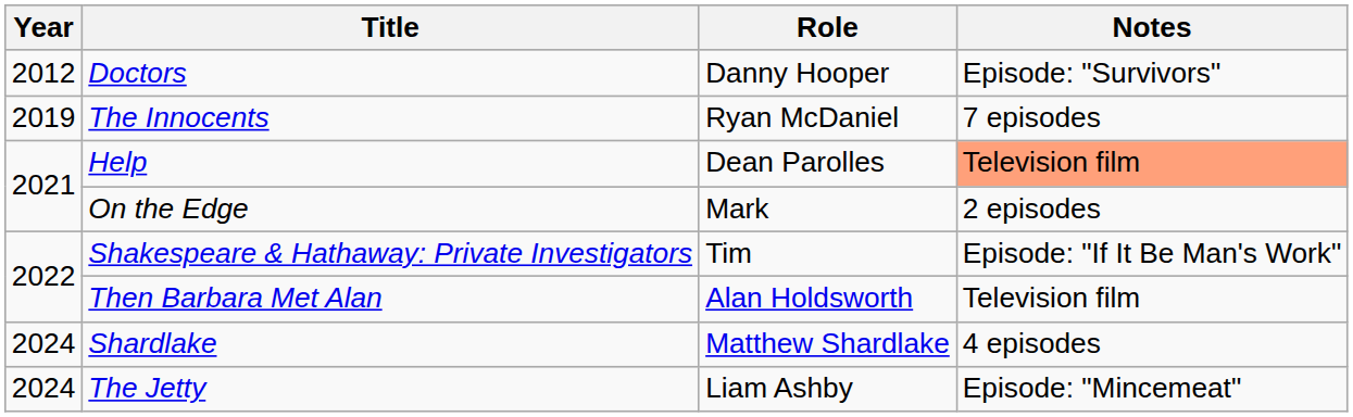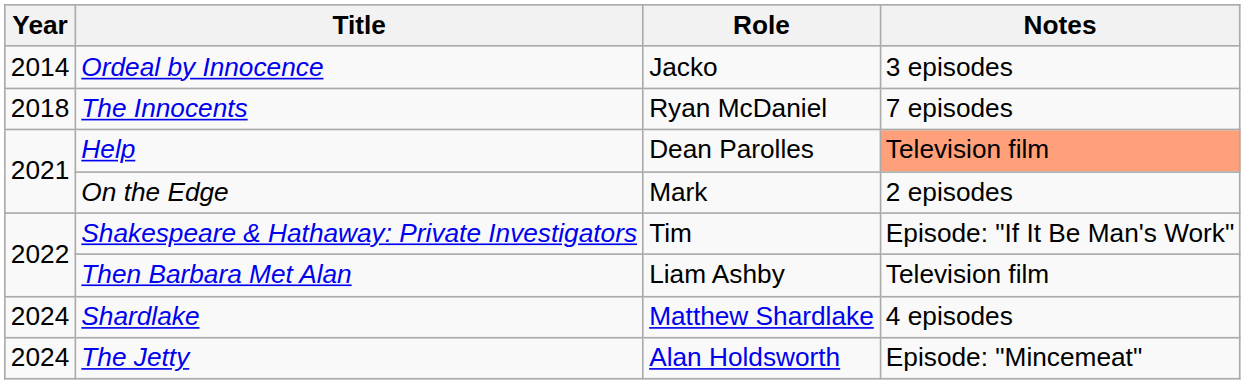 <table class="wikitable">
 <tr>
 <th>Year</th>
 <th>Title</th>
 <th>Role</th>
 <th>Notes</th>
 </tr>
 <tr>
-<td>2012</td>
-<td><em><a href='#'>Doctors</a></em></td>
-<td>Danny Hooper</td>
-<td>Episode: "Survivors"</td>
+<td>2014</td>
+<td><em><a href='#'>Ordeal by Innocence</a></em></td>
+<td>Jacko</td>
+<td>3 episodes</td>
 </tr>
 <tr>
-<td>2019</td>
+<td>2018</td>
 <td><em><a href='#'>The Innocents</a></em></td>
 <td>Ryan McDaniel</td>
 <td>7 episodes</td>
 </tr>
 <tr>
 <td rowspan="2">2021</td>
 <td><em><a href='#'>Help</a></em></td>
 <td>Dean Parolles</td>
 <td style="background: lightsalmon;">Television film</td>
 </tr>
 <tr>
 <td><em>On the Edge</em></td>
 <td>Mark</td>
 <td>2 episodes</td>
 </tr>
 <tr>
 <td rowspan="2">2022</td>
 <td><em><a href='#'>Shakespeare & Hathaway: Private Investigators</a></em></td>
 <td>Tim</td>
 <td>Episode: "If It Be Man's Work"</td>
 </tr>
 <tr>
 <td><em><a href='#'>Then Barbara Met Alan</a></em></td>
-<td><a href='#'>Alan Holdsworth</a></td>
+<td>Liam Ashby</td>
 <td>Television film</td>
 </tr>
 <tr>
 <td>2024</td>
 <td><em><a href='#'>Shardlake</a></em></td>
 <td><a href='#'>Matthew Shardlake</a></td>
 <td>4 episodes</td>
 </tr>
 <tr>
 <td>2024</td>
 <td><em><a href='#'>The Jetty</a></em></td>
-<td>Liam Ashby</td>
+<td><a href='#'>Alan Holdsworth</a></td>
 <td>Episode: "Mincemeat"</td>
 </tr>
 </table>
